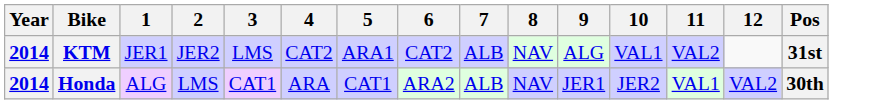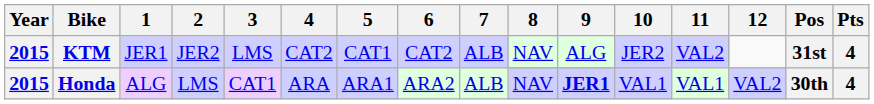 <table class="wikitable" style="text-align:center">
 <tr>
 <th>Year</th>
 <th>Bike</th>
 <th>1</th>
 <th>2</th>
 <th>3</th>
 <th>4</th>
 <th>5</th>
 <th>6</th>
 <th>7</th>
 <th>8</th>
 <th>9</th>
 <th>10</th>
 <th>11</th>
 <th>12</th>
 <th>Pos</th>
+<th>Pts</th>
 </tr>
 <tr>
-<th><a href='#'>2014</a></th>
+<th><a href='#'>2015</a></th>
 <th><a href='#'>KTM</a></th>
 <td style="background:#cfcfff;"><a href='#'>JER1</a><br></td>
 <td style="background:#cfcfff;"><a href='#'>JER2</a><br></td>
 <td style="background:#cfcfff;"><a href='#'>LMS</a><br></td>
 <td style="background:#cfcfff;"><a href='#'>CAT2</a><br></td>
-<td style="background:#cfcfff;"><a href='#'>ARA1</a><br></td>
+<td style="background:#cfcfff;"><a href='#'>CAT1</a><br></td>
 <td style="background:#cfcfff;"><a href='#'>CAT2</a><br></td>
 <td style="background:#cfcfff;"><a href='#'>ALB</a><br></td>
 <td style="background:#dfffdf;"><a href='#'>NAV</a><br></td>
 <td style="background:#dfffdf;"><a href='#'>ALG</a><br></td>
-<td style="background:#cfcfff;"><a href='#'>VAL1</a><br></td>
+<td style="background:#cfcfff;"><a href='#'>JER2</a><br></td>
 <td style="background:#cfcfff;"><a href='#'>VAL2</a><br></td>
 <td></td>
 <th style="background:#;">31st</th>
+<th style="background:#;">4</th>
 </tr>
 <tr>
-<th><a href='#'>2014</a></th>
+<th><a href='#'>2015</a></th>
 <th><a href='#'>Honda</a></th>
 <td style="background:#efcfff;"><a href='#'>ALG</a><br></td>
 <td style="background:#cfcfff;"><a href='#'>LMS</a><br></td>
 <td style="background:#efcfff;"><a href='#'>CAT1</a><br></td>
 <td style="background:#cfcfff;"><a href='#'>ARA</a><br></td>
-<td style="background:#cfcfff;"><a href='#'>CAT1</a><br></td>
+<td style="background:#cfcfff;"><a href='#'>ARA1</a><br></td>
 <td style="background:#dfffdf;"><a href='#'>ARA2</a><br></td>
 <td style="background:#dfffdf;"><a href='#'>ALB</a><br></td>
 <td style="background:#cfcfff;"><a href='#'>NAV</a><br></td>
-<td style="background:#cfcfff;"><a href='#'>JER1</a><br></td>
-<td style="background:#cfcfff;"><a href='#'>JER2</a><br></td>
+<td style="background:#cfcfff;"><strong><a href='#'>JER1</a><br></strong></td>
+<td style="background:#cfcfff;"><a href='#'>VAL1</a><br></td>
 <td style="background:#dfffdf;"><a href='#'>VAL1</a><br></td>
 <td style="background:#cfcfff;"><a href='#'>VAL2</a><br></td>
 <th>30th</th>
+<th>4</th>
 </tr>
 </table>
